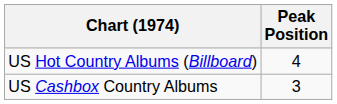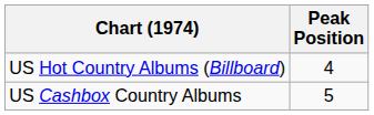 <table class="wikitable">
 <tr>
 <th align="left">Chart (1974)</th>
 <th align="left">Peak<br>Position</th>
 </tr>
 <tr>
 <td align="left">US <a href='#'>Hot Country Albums</a> (<em><a href='#'>Billboard</a></em>)</td>
 <td align="center">4</td>
 </tr>
 <tr>
 <td>US <em><a href='#'>Cashbox</a></em> Country Albums</td>
-<td align="center">3</td>
+<td align="center">5</td>
 </tr>
 </table>
